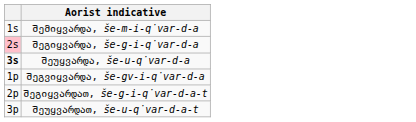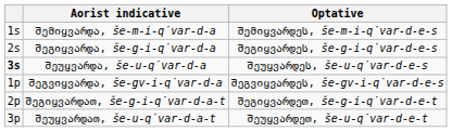 <table class="wikitable" style="text-align:center;">
 <tr>
 <th> </th>
 <th>Aorist indicative</th>
+<th>Optative</th>
 </tr>
 <tr>
 <td>1s</td>
 <td>შემიყვარდა, <em>še-m-i-q̇var-d-a</em></td>
+<td>შემიყვარდეს, <em>še-m-i-q̇var-d-e-s</em></td>
 </tr>
 <tr>
-<td style="background: pink;">2s</td>
+<td>2s</td>
 <td>შეგიყვარდა, <em>še-g-i-q̇var-d-a</em></td>
+<td>შეგიყვარდეს, <em>še-g-i-q̇var-d-e-s</em></td>
 </tr>
 <tr>
 <td><strong>3s</strong></td>
 <td>შეუყვარდა, <em>še-u-q̇var-d-a</em></td>
+<td>შეუყვარდეს, <em>še-u-q̇var-d-e-s</em></td>
 </tr>
 <tr>
 <td>1p</td>
 <td>შეგვიყვარდა, <em>še-gv-i-q̇var-d-a</em></td>
+<td>შეგვიყვარდეს, <em>še-gv-i-q̇var-d-e-s</em></td>
 </tr>
 <tr>
 <td>2p</td>
 <td>შეგიყვარდათ, <em>še-g-i-q̇var-d-a-t</em></td>
+<td>შეგიყვარდეთ, <em>še-g-i-q̇var-d-e-t</em></td>
 </tr>
 <tr>
 <td>3p</td>
 <td>შეუყვარდათ, <em>še-u-q̇var-d-a-t</em></td>
+<td>შეუყვარდეთ, <em>še-u-q̇var-d-e-t</em></td>
 </tr>
 </table>
